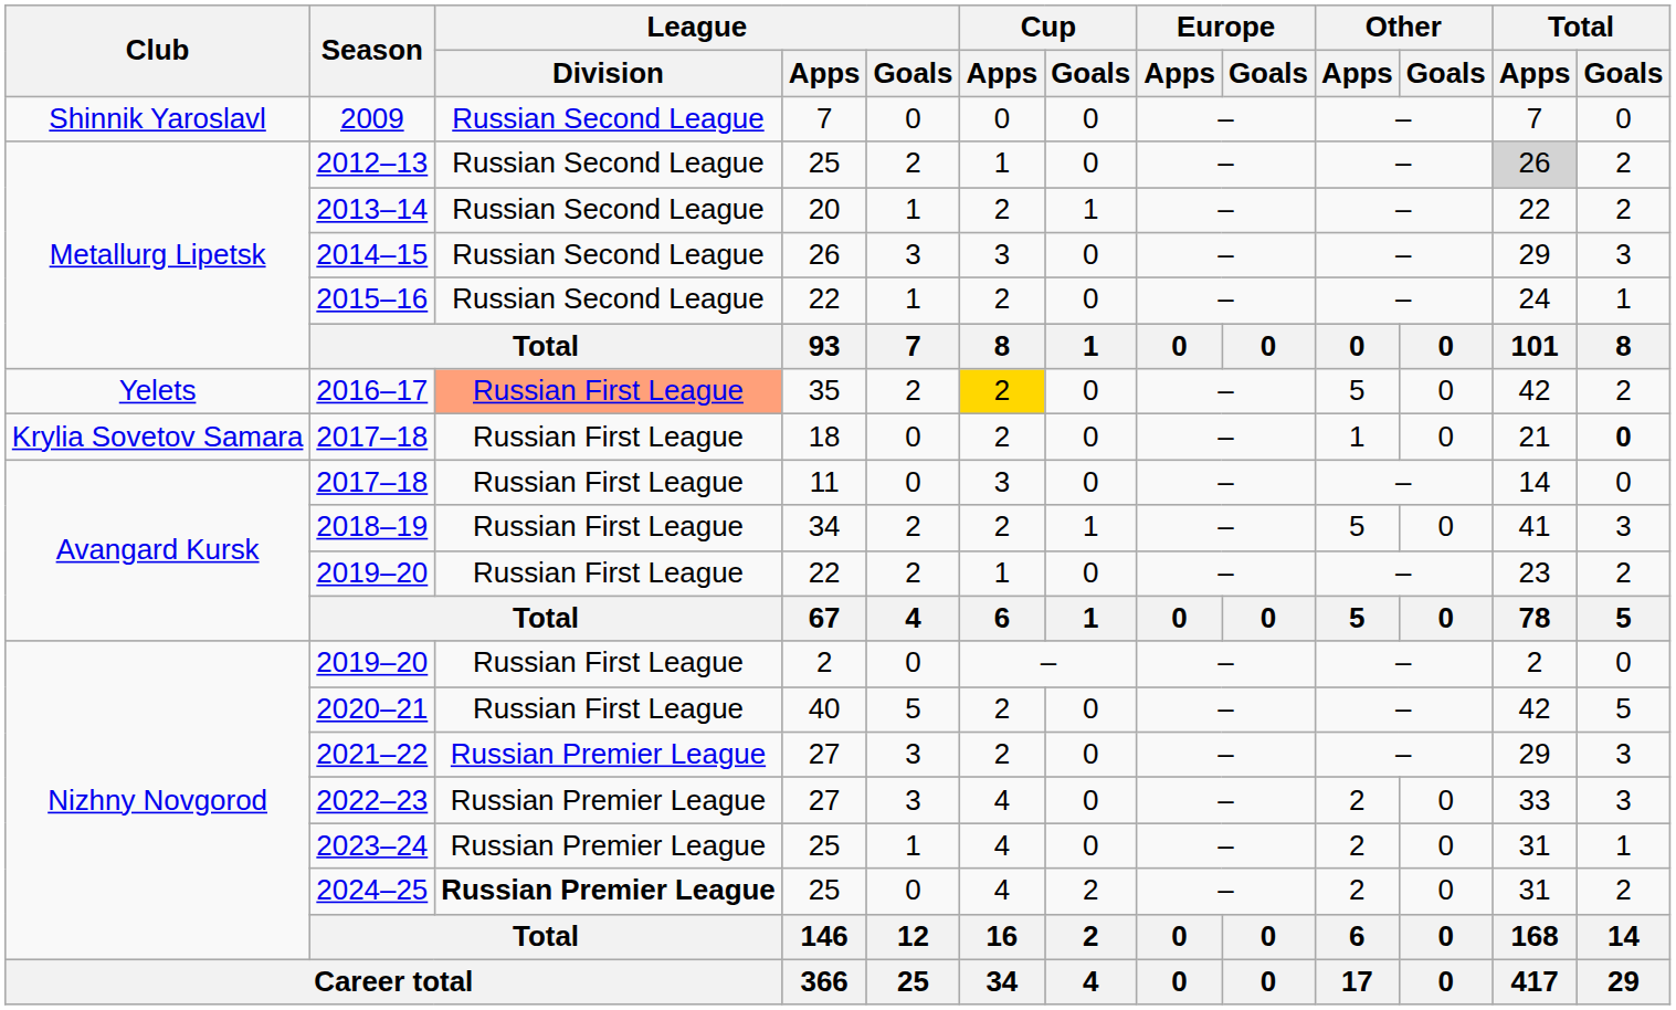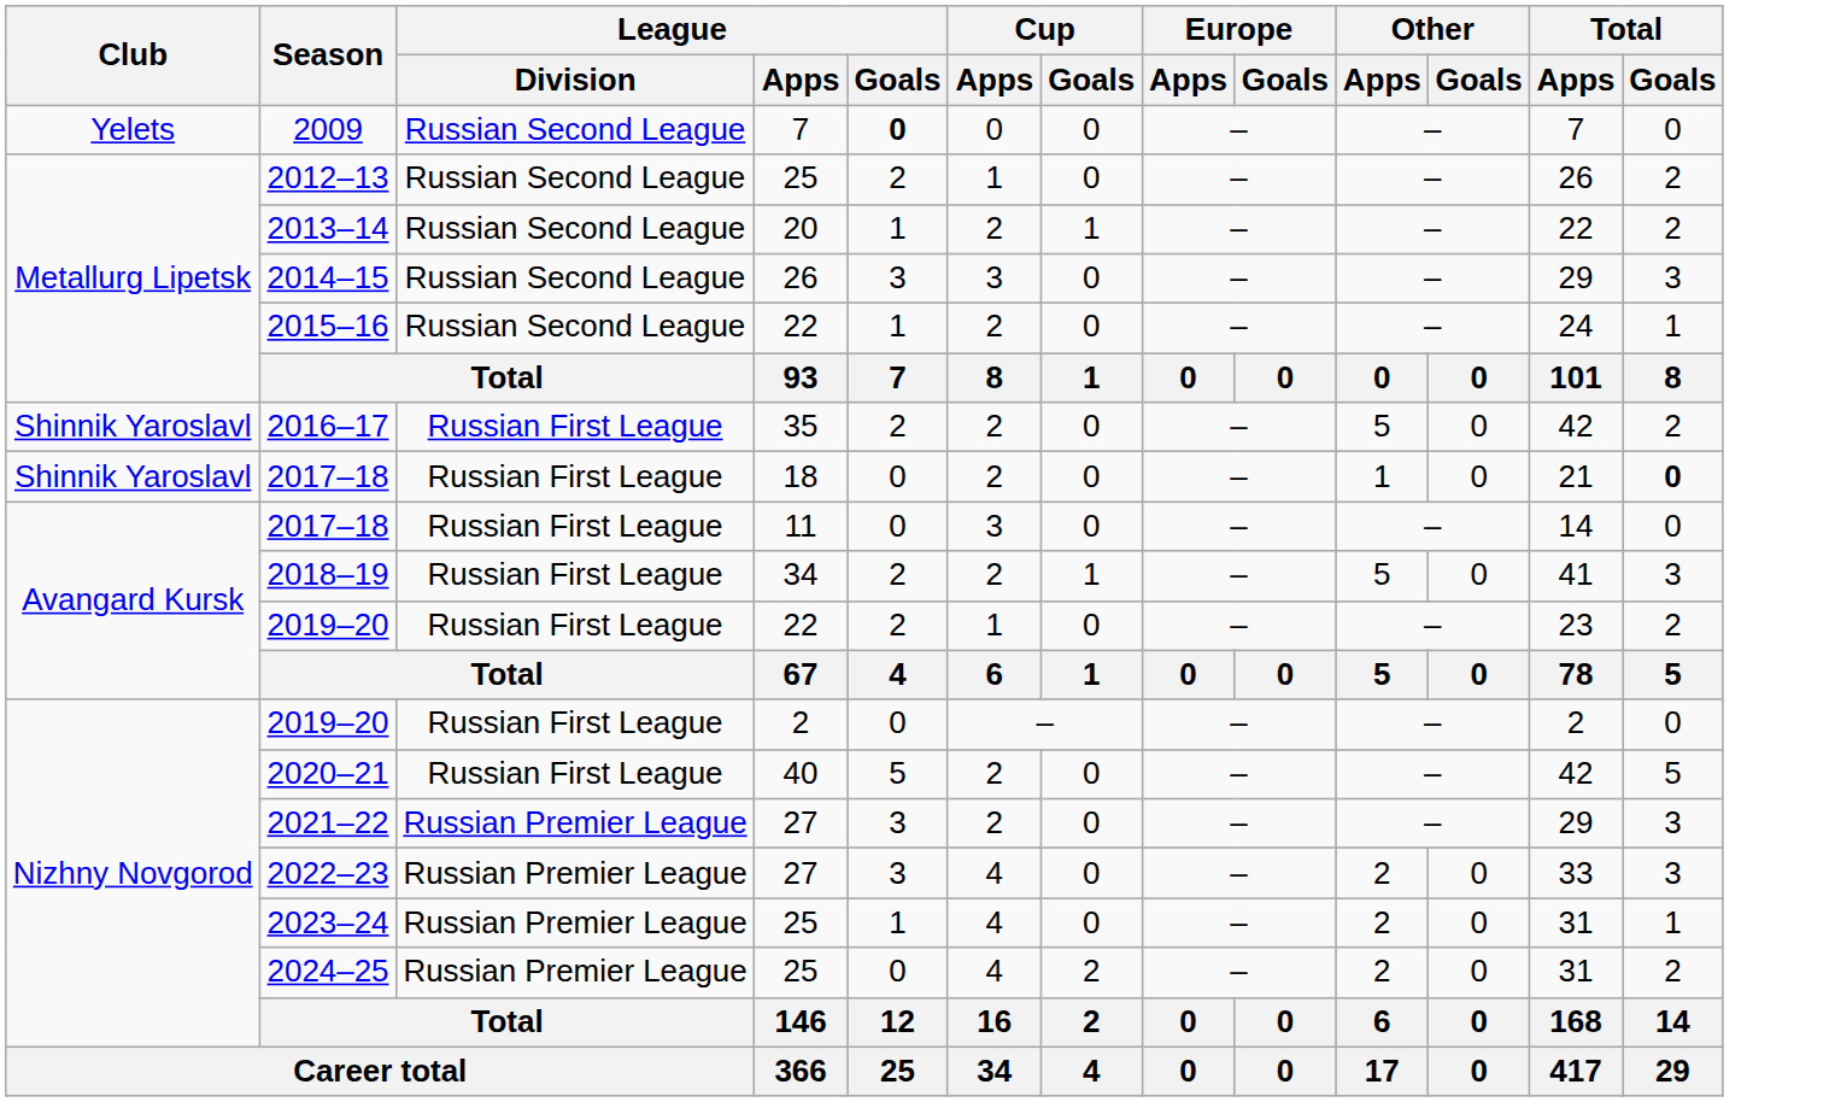 <table class="wikitable" style="text-align: center;">
 <tr>
 <th rowspan="2">Club</th>
 <th rowspan="2">Season</th>
 <th colspan="3">League</th>
 <th colspan="2">Cup</th>
 <th colspan="2">Europe</th>
 <th colspan="2">Other</th>
 <th colspan="2">Total</th>
 </tr>
 <tr>
 <th>Division</th>
 <th>Apps</th>
 <th>Goals</th>
 <th>Apps</th>
 <th>Goals</th>
 <th>Apps</th>
 <th>Goals</th>
 <th>Apps</th>
 <th>Goals</th>
 <th>Apps</th>
 <th>Goals</th>
 </tr>
 <tr>
-<td><a href='#'>Shinnik Yaroslavl</a></td>
+<td><a href='#'>Yelets</a></td>
 <td><a href='#'>2009</a></td>
 <td><a href='#'>Russian Second League</a></td>
 <td>7</td>
-<td>0</td>
+<td><strong>0</strong></td>
 <td>0</td>
 <td>0</td>
 <td colspan=2>–</td>
 <td colspan=2>–</td>
 <td>7</td>
 <td>0</td>
 </tr>
 <tr>
 <td rowspan="5"><a href='#'>Metallurg Lipetsk</a></td>
 <td><a href='#'>2012–13</a></td>
 <td>Russian Second League</td>
 <td>25</td>
 <td>2</td>
 <td>1</td>
 <td>0</td>
 <td colspan=2>–</td>
 <td colspan=2>–</td>
-<td style="background: lightgrey;">26</td>
+<td>26</td>
 <td>2</td>
 </tr>
 <tr>
 <td><a href='#'>2013–14</a></td>
 <td>Russian Second League</td>
 <td>20</td>
 <td>1</td>
 <td>2</td>
 <td>1</td>
 <td colspan=2>–</td>
 <td colspan=2>–</td>
 <td>22</td>
 <td>2</td>
 </tr>
 <tr>
 <td><a href='#'>2014–15</a></td>
 <td>Russian Second League</td>
 <td>26</td>
 <td>3</td>
 <td>3</td>
 <td>0</td>
 <td colspan=2>–</td>
 <td colspan=2>–</td>
 <td>29</td>
 <td>3</td>
 </tr>
 <tr>
 <td><a href='#'>2015–16</a></td>
 <td>Russian Second League</td>
 <td>22</td>
 <td>1</td>
 <td>2</td>
 <td>0</td>
 <td colspan=2>–</td>
 <td colspan=2>–</td>
 <td>24</td>
 <td>1</td>
 </tr>
 <tr>
 <th colspan=2>Total</th>
 <th>93</th>
 <th>7</th>
 <th>8</th>
 <th>1</th>
 <th>0</th>
 <th>0</th>
 <th>0</th>
 <th>0</th>
 <th>101</th>
 <th>8</th>
 </tr>
 <tr>
-<td><a href='#'>Yelets</a></td>
+<td><a href='#'>Shinnik Yaroslavl</a></td>
 <td><a href='#'>2016–17</a></td>
-<td style="background: lightsalmon;"><a href='#'>Russian First League</a></td>
+<td><a href='#'>Russian First League</a></td>
 <td>35</td>
 <td>2</td>
-<td style="background: gold;">2</td>
+<td>2</td>
 <td>0</td>
 <td colspan=2>–</td>
 <td>5</td>
 <td>0</td>
 <td>42</td>
 <td>2</td>
 </tr>
 <tr>
-<td><a href='#'>Krylia Sovetov Samara</a></td>
+<td><a href='#'>Shinnik Yaroslavl</a></td>
 <td><a href='#'>2017–18</a></td>
 <td>Russian First League</td>
 <td>18</td>
 <td>0</td>
 <td>2</td>
 <td>0</td>
 <td colspan=2>–</td>
 <td>1</td>
 <td>0</td>
 <td>21</td>
 <td><strong>0</strong></td>
 </tr>
 <tr>
 <td rowspan="4"><a href='#'>Avangard Kursk</a></td>
 <td><a href='#'>2017–18</a></td>
 <td>Russian First League</td>
 <td>11</td>
 <td>0</td>
 <td>3</td>
 <td>0</td>
 <td colspan=2>–</td>
 <td colspan=2>–</td>
 <td>14</td>
 <td>0</td>
 </tr>
 <tr>
 <td><a href='#'>2018–19</a></td>
 <td>Russian First League</td>
 <td>34</td>
 <td>2</td>
 <td>2</td>
 <td>1</td>
 <td colspan=2>–</td>
 <td>5</td>
 <td>0</td>
 <td>41</td>
 <td>3</td>
 </tr>
 <tr>
 <td><a href='#'>2019–20</a></td>
 <td>Russian First League</td>
 <td>22</td>
 <td>2</td>
 <td>1</td>
 <td>0</td>
 <td colspan=2>–</td>
 <td colspan=2>–</td>
 <td>23</td>
 <td>2</td>
 </tr>
 <tr>
 <th colspan=2>Total</th>
 <th>67</th>
 <th>4</th>
 <th>6</th>
 <th>1</th>
 <th>0</th>
 <th>0</th>
 <th>5</th>
 <th>0</th>
 <th>78</th>
 <th>5</th>
 </tr>
 <tr>
 <td rowspan="7"><a href='#'>Nizhny Novgorod</a></td>
 <td><a href='#'>2019–20</a></td>
 <td>Russian First League</td>
 <td>2</td>
 <td>0</td>
 <td colspan=2>–</td>
 <td colspan=2>–</td>
 <td colspan=2>–</td>
 <td>2</td>
 <td>0</td>
 </tr>
 <tr>
 <td><a href='#'>2020–21</a></td>
 <td>Russian First League</td>
 <td>40</td>
 <td>5</td>
 <td>2</td>
 <td>0</td>
 <td colspan=2>–</td>
 <td colspan=2>–</td>
 <td>42</td>
 <td>5</td>
 </tr>
 <tr>
 <td><a href='#'>2021–22</a></td>
 <td><a href='#'>Russian Premier League</a></td>
 <td>27</td>
 <td>3</td>
 <td>2</td>
 <td>0</td>
 <td colspan=2>–</td>
 <td colspan=2>–</td>
 <td>29</td>
 <td>3</td>
 </tr>
 <tr>
 <td><a href='#'>2022–23</a></td>
 <td>Russian Premier League</td>
 <td>27</td>
 <td>3</td>
 <td>4</td>
 <td>0</td>
 <td colspan=2>–</td>
 <td>2</td>
 <td>0</td>
 <td>33</td>
 <td>3</td>
 </tr>
 <tr>
 <td><a href='#'>2023–24</a></td>
 <td>Russian Premier League</td>
 <td>25</td>
 <td>1</td>
 <td>4</td>
 <td>0</td>
 <td colspan=2>–</td>
 <td>2</td>
 <td>0</td>
 <td>31</td>
 <td>1</td>
 </tr>
 <tr>
 <td><a href='#'>2024–25</a></td>
-<td><strong>Russian Premier League</strong></td>
+<td>Russian Premier League</td>
 <td>25</td>
 <td>0</td>
 <td>4</td>
 <td>2</td>
 <td colspan=2>–</td>
 <td>2</td>
 <td>0</td>
 <td>31</td>
 <td>2</td>
 </tr>
 <tr>
 <th colspan="2">Total</th>
 <th>146</th>
 <th>12</th>
 <th>16</th>
 <th>2</th>
 <th>0</th>
 <th>0</th>
 <th>6</th>
 <th>0</th>
 <th>168</th>
 <th>14</th>
 </tr>
 <tr>
 <th colspan="3">Career total</th>
 <th>366</th>
 <th>25</th>
 <th>34</th>
 <th>4</th>
 <th>0</th>
 <th>0</th>
 <th>17</th>
 <th>0</th>
 <th>417</th>
 <th>29</th>
 </tr>
 </table>
